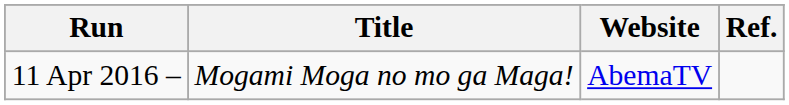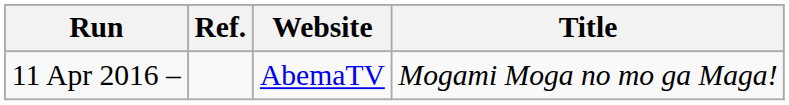 <table class="wikitable">
 <tr>
 <th>Run</th>
+<th>Ref.</th>
+<th>Website</th>
 <th>Title</th>
-<th>Website</th>
-<th>Ref.</th>
 </tr>
 <tr>
 <td>11 Apr 2016 –</td>
+<td></td>
+<td><a href='#'>AbemaTV</a></td>
 <td><em>Mogami Moga no mo ga Maga!</em></td>
-<td><a href='#'>AbemaTV</a></td>
-<td></td>
 </tr>
 </table>
